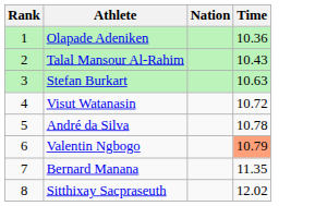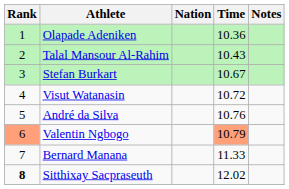 <table class="wikitable sortable" style="text-align:center">
 <tr>
 <th>Rank</th>
 <th>Athlete</th>
 <th>Nation</th>
 <th>Time</th>
+<th>Notes</th>
 </tr>
 <tr style="background:#bbf3bb;">
 <td>1</td>
 <td align=left><a href='#'>Olapade Adeniken</a></td>
 <td align=left></td>
 <td>10.36</td>
+<td></td>
 </tr>
 <tr style="background:#bbf3bb;">
 <td>2</td>
 <td align=left><a href='#'>Talal Mansour Al-Rahim</a></td>
 <td align=left></td>
 <td>10.43</td>
+<td></td>
 </tr>
 <tr style="background:#bbf3bb;">
 <td>3</td>
 <td align=left><a href='#'>Stefan Burkart</a></td>
 <td align=left></td>
-<td>10.63</td>
+<td>10.67</td>
+<td></td>
 </tr>
 <tr>
 <td>4</td>
 <td align=left><a href='#'>Visut Watanasin</a></td>
 <td align=left></td>
 <td>10.72</td>
+<td></td>
 </tr>
 <tr>
 <td>5</td>
 <td align=left><a href='#'>André da Silva</a></td>
 <td align=left></td>
-<td>10.78</td>
+<td>10.76</td>
+<td></td>
 </tr>
 <tr>
-<td>6</td>
+<td style="background: lightsalmon;">6</td>
 <td align=left><a href='#'>Valentin Ngbogo</a></td>
 <td align=left></td>
 <td style="background: lightsalmon;">10.79</td>
+<td></td>
 </tr>
 <tr>
 <td>7</td>
 <td align=left><a href='#'>Bernard Manana</a></td>
 <td align=left></td>
-<td>11.35</td>
+<td>11.33</td>
+<td></td>
 </tr>
 <tr>
-<td>8</td>
+<td><strong>8</strong></td>
 <td align=left><a href='#'>Sitthixay Sacpraseuth</a></td>
 <td align=left></td>
 <td>12.02</td>
+<td></td>
 </tr>
 </table>
